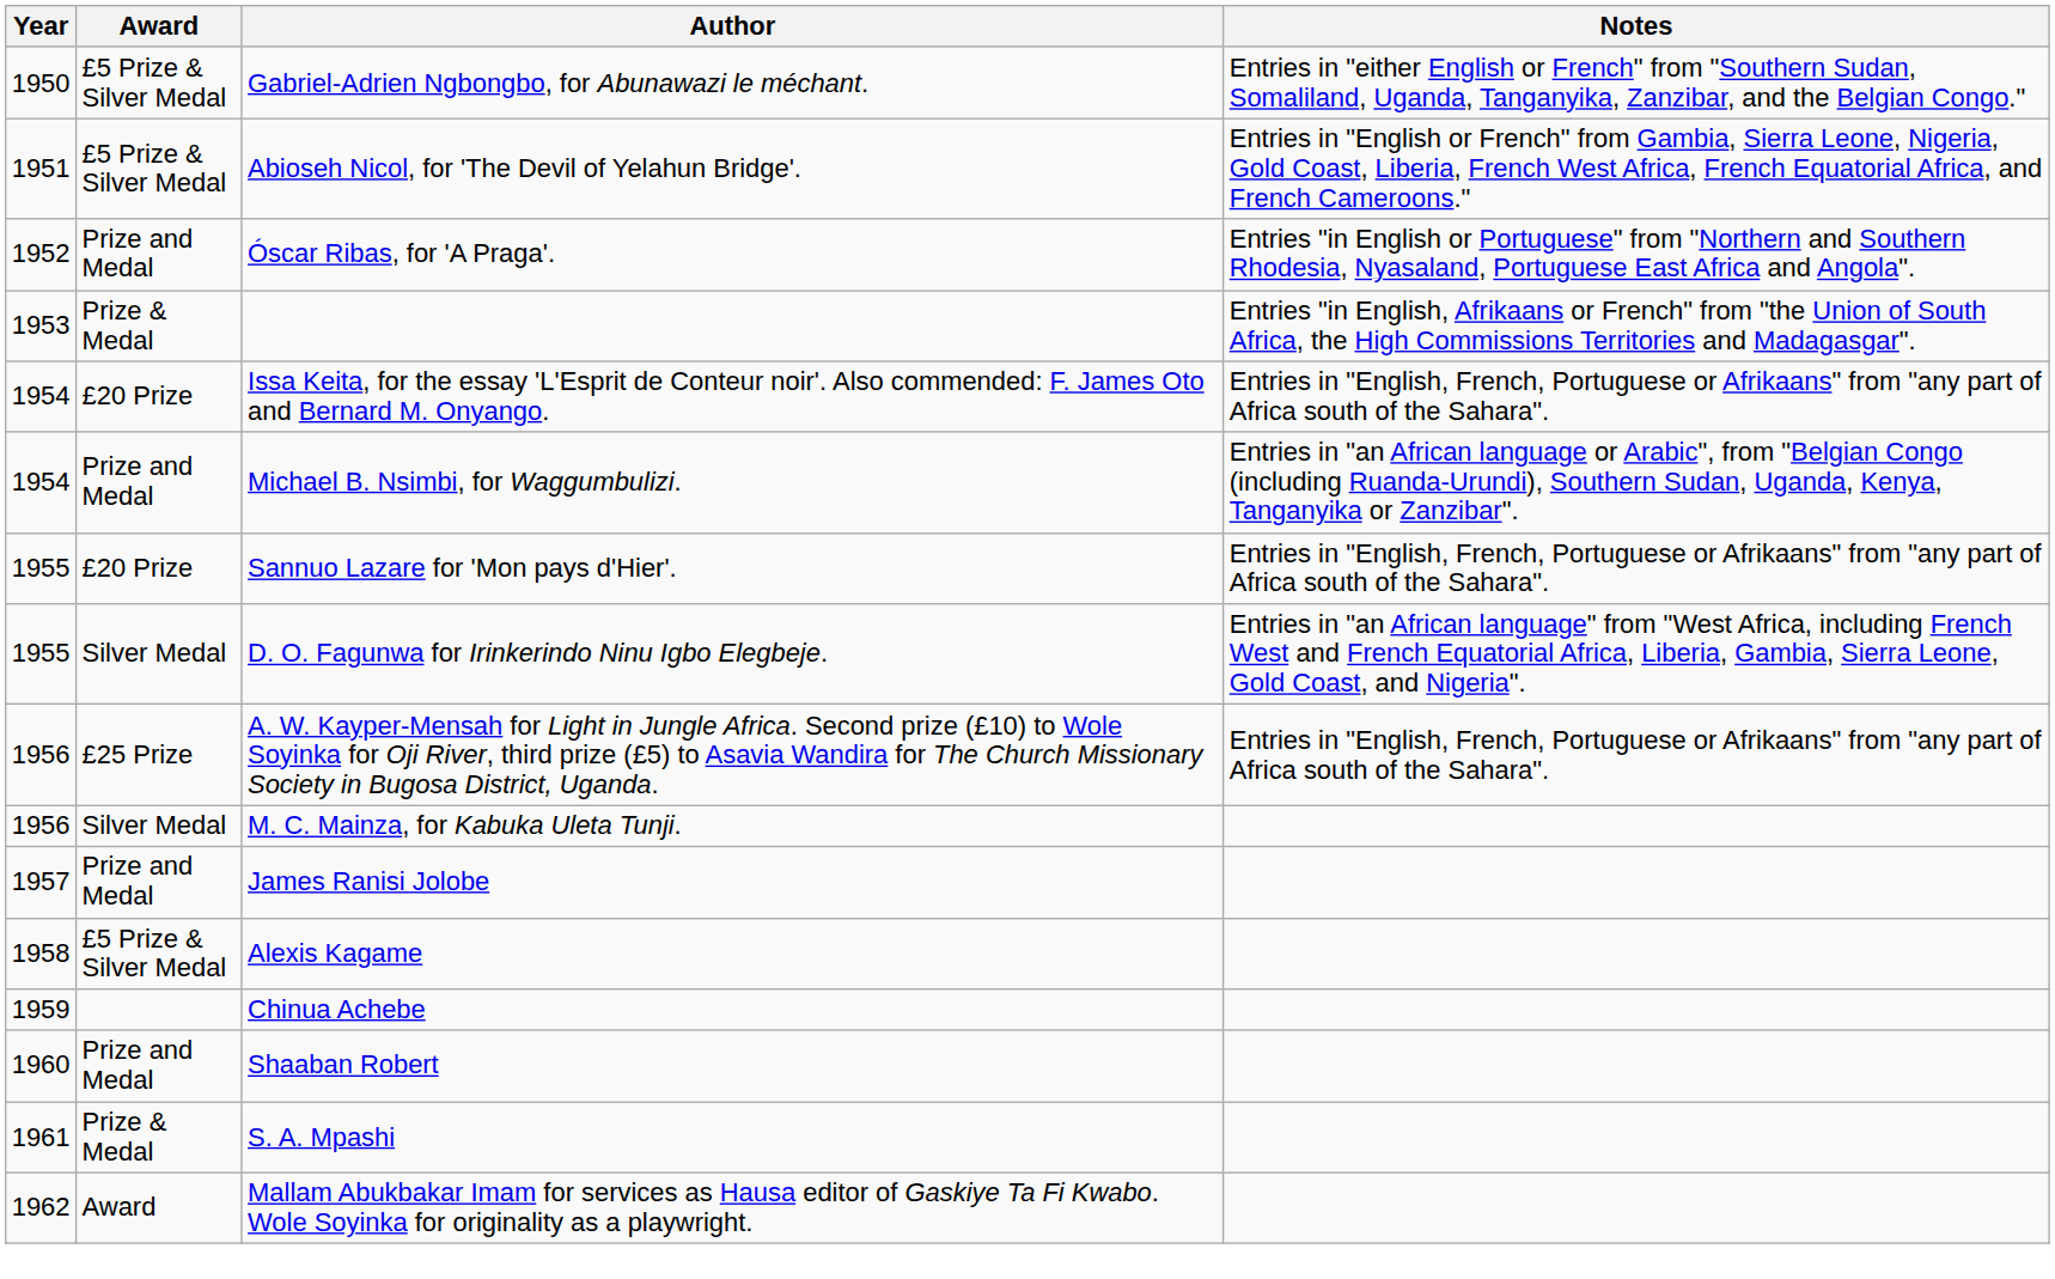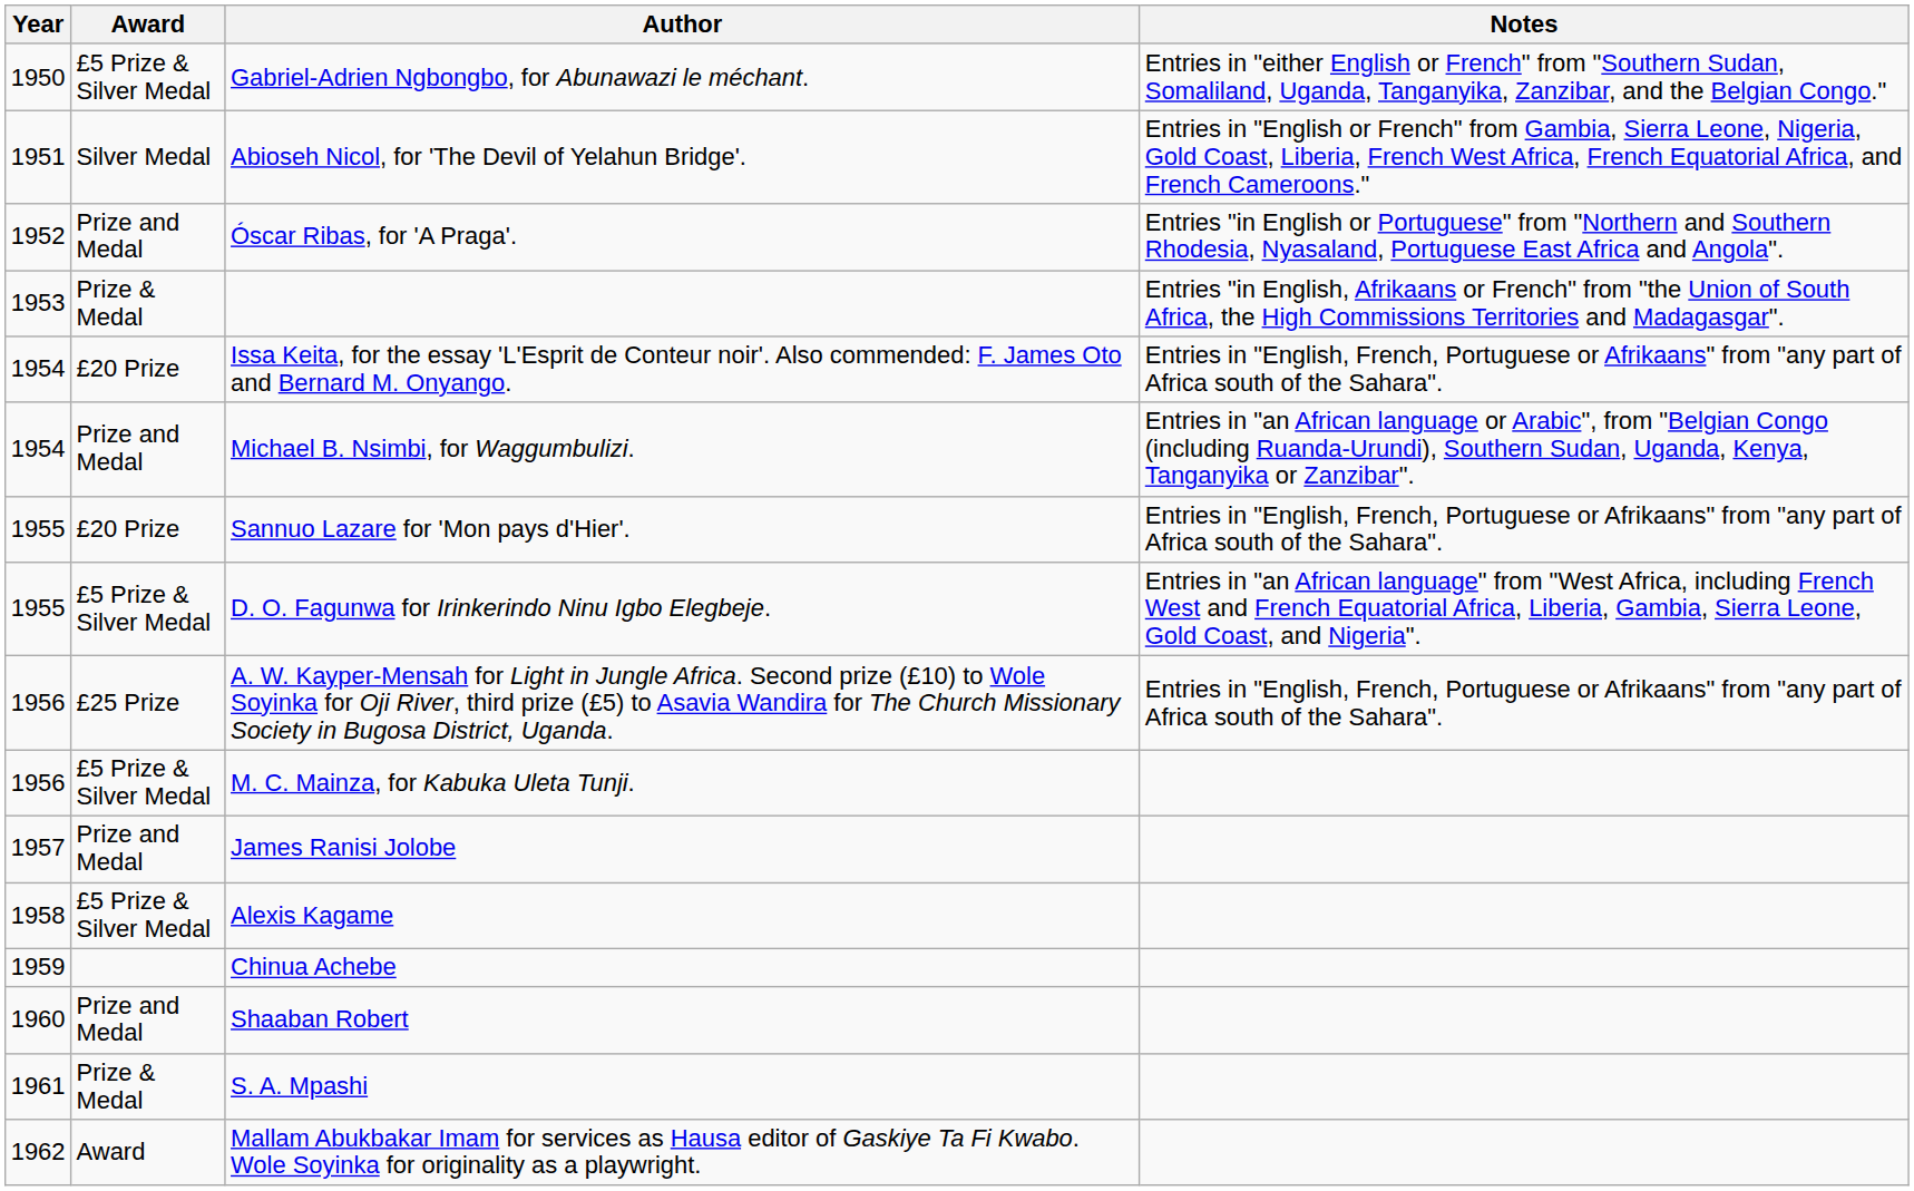 <table class="wikitable sortable">
 <tr>
 <th>Year</th>
 <th>Award</th>
 <th>Author</th>
 <th>Notes</th>
 </tr>
 <tr>
 <td>1950</td>
 <td>£5 Prize & Silver Medal</td>
 <td><a href='#'>Gabriel-Adrien Ngbongbo</a>, for <em>Abunawazi le méchant</em>.</td>
 <td>Entries in "either <a href='#'>English</a> or <a href='#'>French</a>" from "<a href='#'>Southern Sudan</a>, <a href='#'>Somaliland</a>, <a href='#'>Uganda</a>, <a href='#'>Tanganyika</a>, <a href='#'>Zanzibar</a>, and the <a href='#'>Belgian Congo</a>."</td>
 </tr>
 <tr>
 <td>1951</td>
-<td>£5 Prize & Silver Medal</td>
+<td>Silver Medal</td>
 <td><a href='#'>Abioseh Nicol</a>, for 'The Devil of Yelahun Bridge'.</td>
 <td>Entries in "English or French" from <a href='#'>Gambia</a>, <a href='#'>Sierra Leone</a>, <a href='#'>Nigeria</a>, <a href='#'>Gold Coast</a>, <a href='#'>Liberia</a>, <a href='#'>French West Africa</a>, <a href='#'>French Equatorial Africa</a>, and <a href='#'>French Cameroons</a>."</td>
 </tr>
 <tr>
 <td>1952</td>
 <td>Prize and Medal</td>
 <td><a href='#'>Óscar Ribas</a>, for 'A Praga'.</td>
 <td>Entries "in English or <a href='#'>Portuguese</a>" from "<a href='#'>Northern</a> and <a href='#'>Southern Rhodesia</a>, <a href='#'>Nyasaland</a>, <a href='#'>Portuguese East Africa</a> and <a href='#'>Angola</a>".</td>
 </tr>
 <tr>
 <td>1953</td>
 <td>Prize & Medal</td>
 <td></td>
 <td>Entries "in English, <a href='#'>Afrikaans</a> or French" from "the <a href='#'>Union of South Africa</a>, the <a href='#'>High Commissions Territories</a> and <a href='#'>Madagasgar</a>".</td>
 </tr>
 <tr>
 <td>1954</td>
 <td>£20 Prize</td>
 <td><a href='#'>Issa Keita</a>, for the essay 'L'Esprit de Conteur noir'. Also commended: <a href='#'>F. James Oto</a> and <a href='#'>Bernard M. Onyango</a>.</td>
 <td>Entries in "English, French, Portuguese or <a href='#'>Afrikaans</a>" from "any part of Africa south of the Sahara".</td>
 </tr>
 <tr>
 <td>1954</td>
 <td>Prize and Medal</td>
 <td><a href='#'>Michael B. Nsimbi</a>, for <em>Waggumbulizi</em>.</td>
 <td>Entries in "an <a href='#'>African language</a> or <a href='#'>Arabic</a>", from "<a href='#'>Belgian Congo</a> (including <a href='#'>Ruanda-Urundi</a>), <a href='#'>Southern Sudan</a>, <a href='#'>Uganda</a>, <a href='#'>Kenya</a>, <a href='#'>Tanganyika</a> or <a href='#'>Zanzibar</a>".</td>
 </tr>
 <tr>
 <td>1955</td>
 <td>£20 Prize</td>
 <td><a href='#'>Sannuo Lazare</a> for 'Mon pays d'Hier'.</td>
 <td>Entries in "English, French, Portuguese or Afrikaans" from "any part of Africa south of the Sahara".</td>
 </tr>
 <tr>
 <td>1955</td>
-<td>Silver Medal</td>
+<td>£5 Prize & Silver Medal</td>
 <td><a href='#'>D. O. Fagunwa</a> for <em>Irinkerindo Ninu Igbo Elegbeje</em>.</td>
 <td>Entries in "an <a href='#'>African language</a>" from "West Africa, including <a href='#'>French West</a> and <a href='#'>French Equatorial Africa</a>, <a href='#'>Liberia</a>, <a href='#'>Gambia</a>, <a href='#'>Sierra Leone</a>, <a href='#'>Gold Coast</a>, and <a href='#'>Nigeria</a>".</td>
 </tr>
 <tr>
 <td>1956</td>
 <td>£25 Prize</td>
 <td><a href='#'>A. W. Kayper-Mensah</a> for <em>Light in Jungle Africa</em>. Second prize (£10) to <a href='#'>Wole Soyinka</a> for <em>Oji River</em>, third prize (£5) to <a href='#'>Asavia Wandira</a> for <em>The Church Missionary Society in Bugosa District, Uganda</em>.</td>
 <td>Entries in "English, French, Portuguese or Afrikaans" from "any part of Africa south of the Sahara".</td>
 </tr>
 <tr>
 <td>1956</td>
-<td>Silver Medal</td>
+<td>£5 Prize & Silver Medal</td>
 <td><a href='#'>M. C. Mainza</a>, for <em>Kabuka Uleta Tunji</em>.</td>
 </tr>
 <tr>
 <td>1957</td>
 <td>Prize and Medal</td>
 <td><a href='#'>James Ranisi Jolobe</a></td>
 <td></td>
 </tr>
 <tr>
 <td>1958</td>
 <td>£5 Prize & Silver Medal</td>
 <td><a href='#'>Alexis Kagame</a></td>
 <td></td>
 </tr>
 <tr>
 <td>1959</td>
 <td></td>
 <td><a href='#'>Chinua Achebe</a></td>
 <td></td>
 </tr>
 <tr>
 <td>1960</td>
 <td>Prize and Medal</td>
 <td><a href='#'>Shaaban Robert</a></td>
 <td></td>
 </tr>
 <tr>
 <td>1961</td>
 <td>Prize & Medal</td>
 <td><a href='#'>S. A. Mpashi</a></td>
 <td></td>
 </tr>
 <tr>
 <td>1962</td>
 <td>Award</td>
 <td><a href='#'>Mallam Abukbakar Imam</a> for services as <a href='#'>Hausa</a> editor of <em>Gaskiye Ta Fi Kwabo</em>. <a href='#'>Wole Soyinka</a> for originality as a playwright.</td>
 <td></td>
 </tr>
 </table>
